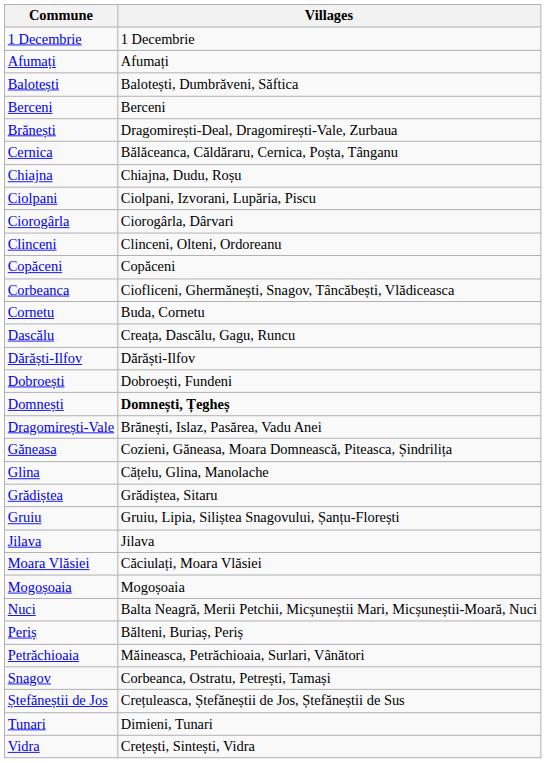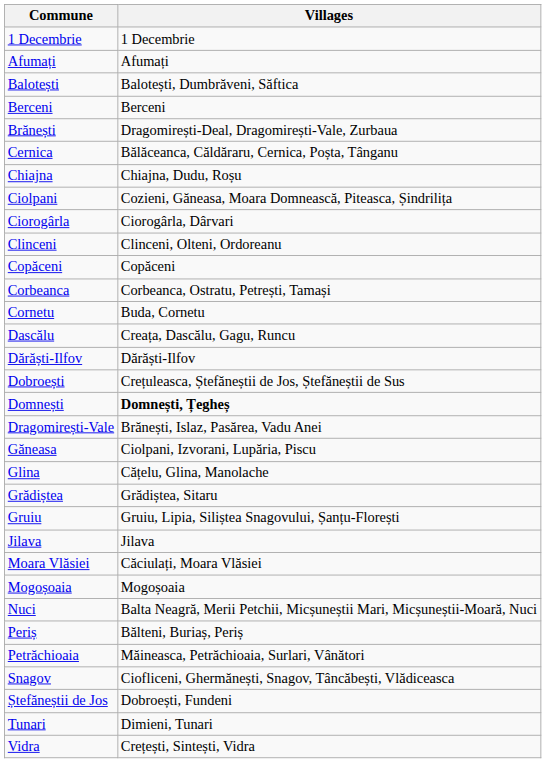 <table class="wikitable">
 <tr>
 <th colspan=1>Commune</th>
 <th colspan=3>Villages</th>
 </tr>
 <tr>
 <td><a href='#'>1 Decembrie</a></td>
 <td>1 Decembrie</td>
 </tr>
 <tr>
 <td><a href='#'>Afumați</a></td>
 <td>Afumați</td>
 </tr>
 <tr>
 <td><a href='#'>Balotești</a></td>
 <td>Balotești, Dumbrăveni, Săftica</td>
 </tr>
 <tr>
 <td><a href='#'>Berceni</a></td>
 <td>Berceni</td>
 </tr>
 <tr>
 <td><a href='#'>Brănești</a></td>
 <td>Dragomirești-Deal, Dragomirești-Vale, Zurbaua</td>
 </tr>
 <tr>
 <td><a href='#'>Cernica</a></td>
 <td>Bălăceanca, Căldăraru, Cernica, Poșta, Tânganu</td>
 </tr>
 <tr>
 <td><a href='#'>Chiajna</a></td>
 <td>Chiajna, Dudu, Roșu</td>
 </tr>
 <tr>
 <td><a href='#'>Ciolpani</a></td>
-<td>Ciolpani, Izvorani, Lupăria, Piscu</td>
+<td>Cozieni, Găneasa, Moara Domnească, Piteasca, Șindrilița</td>
 </tr>
 <tr>
 <td><a href='#'>Ciorogârla</a></td>
 <td>Ciorogârla, Dârvari</td>
 </tr>
 <tr>
 <td><a href='#'>Clinceni</a></td>
 <td>Clinceni, Olteni, Ordoreanu</td>
 </tr>
 <tr>
 <td><a href='#'>Copăceni</a></td>
 <td>Copăceni</td>
 </tr>
 <tr>
 <td><a href='#'>Corbeanca</a></td>
-<td>Ciofliceni, Ghermănești, Snagov, Tâncăbești, Vlădiceasca</td>
+<td>Corbeanca, Ostratu, Petrești, Tamași</td>
 </tr>
 <tr>
 <td><a href='#'>Cornetu</a></td>
 <td>Buda, Cornetu</td>
 </tr>
 <tr>
 <td><a href='#'>Dascălu</a></td>
 <td>Creața, Dascălu, Gagu, Runcu</td>
 </tr>
 <tr>
 <td><a href='#'>Dărăști-Ilfov</a></td>
 <td>Dărăști-Ilfov</td>
 </tr>
 <tr>
 <td><a href='#'>Dobroești</a></td>
-<td>Dobroești, Fundeni</td>
+<td>Crețuleasca, Ștefăneștii de Jos, Ștefăneștii de Sus</td>
 </tr>
 <tr>
 <td><a href='#'>Domnești</a></td>
 <td><strong>Domnești, Țegheș</strong></td>
 </tr>
 <tr>
 <td><a href='#'>Dragomirești-Vale</a></td>
 <td>Brănești, Islaz, Pasărea, Vadu Anei</td>
 </tr>
 <tr>
 <td><a href='#'>Găneasa</a></td>
-<td>Cozieni, Găneasa, Moara Domnească, Piteasca, Șindrilița</td>
+<td>Ciolpani, Izvorani, Lupăria, Piscu</td>
 </tr>
 <tr>
 <td><a href='#'>Glina</a></td>
 <td>Cățelu, Glina, Manolache</td>
 </tr>
 <tr>
 <td><a href='#'>Grădiștea</a></td>
 <td>Grădiștea, Sitaru</td>
 </tr>
 <tr>
 <td><a href='#'>Gruiu</a></td>
 <td>Gruiu, Lipia, Siliștea Snagovului, Șanțu-Florești</td>
 </tr>
 <tr>
 <td><a href='#'>Jilava</a></td>
 <td>Jilava</td>
 </tr>
 <tr>
 <td><a href='#'>Moara Vlăsiei</a></td>
 <td>Căciulați, Moara Vlăsiei</td>
 </tr>
 <tr>
 <td><a href='#'>Mogoșoaia</a></td>
 <td>Mogoșoaia</td>
 </tr>
 <tr>
 <td><a href='#'>Nuci</a></td>
 <td>Balta Neagră, Merii Petchii, Micșuneștii Mari, Micșuneștii-Moară, Nuci</td>
 </tr>
 <tr>
 <td><a href='#'>Periș</a></td>
 <td>Bălteni, Buriaș, Periș</td>
 </tr>
 <tr>
 <td><a href='#'>Petrăchioaia</a></td>
 <td>Măineasca, Petrăchioaia, Surlari, Vânători</td>
 </tr>
 <tr>
 <td><a href='#'>Snagov</a></td>
-<td>Corbeanca, Ostratu, Petrești, Tamași</td>
+<td>Ciofliceni, Ghermănești, Snagov, Tâncăbești, Vlădiceasca</td>
 </tr>
 <tr>
 <td><a href='#'>Ștefăneștii de Jos</a></td>
-<td>Crețuleasca, Ștefăneștii de Jos, Ștefăneștii de Sus</td>
+<td>Dobroești, Fundeni</td>
 </tr>
 <tr>
 <td><a href='#'>Tunari</a></td>
 <td>Dimieni, Tunari</td>
 </tr>
 <tr>
 <td><a href='#'>Vidra</a></td>
 <td>Crețești, Sintești, Vidra</td>
 </tr>
 </table>
